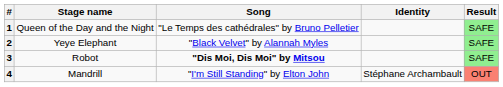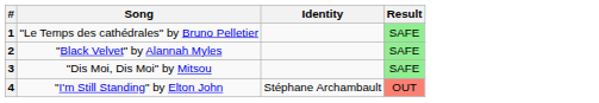 <table class="wikitable plainrowheaders" style="text-align: center">
 <tr>
 <th>#</th>
-<th>Stage name</th>
 <th>Song</th>
 <th>Identity</th>
 <th>Result</th>
 </tr>
 <tr>
 <th>1</th>
-<td>Queen of the Day and the Night</td>
 <td>"Le Temps des cathédrales" by <a href='#'>Bruno Pelletier</a></td>
 <td></td>
 <td bgcolor=lightgreen>SAFE</td>
 </tr>
 <tr>
 <th>2</th>
-<td>Yeye Elephant</td>
 <td>"<a href='#'>Black Velvet</a>" by <a href='#'>Alannah Myles</a></td>
 <td></td>
 <td bgcolor=lightgreen>SAFE</td>
 </tr>
 <tr>
 <th>3</th>
-<td>Robot</td>
-<td><strong>"Dis Moi, Dis Moi" by <a href='#'>Mitsou</a></strong></td>
+<td>"Dis Moi, Dis Moi" by <a href='#'>Mitsou</a></td>
 <td></td>
 <td bgcolor=lightgreen>SAFE</td>
 </tr>
 <tr>
 <th>4</th>
-<td>Mandrill</td>
 <td>"<a href='#'>I'm Still Standing</a>" by <a href='#'>Elton John</a></td>
 <td>Stéphane Archambault</td>
 <td bgcolor="salmon">OUT</td>
 </tr>
 </table>
